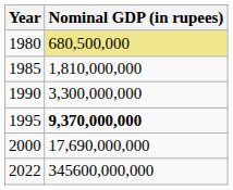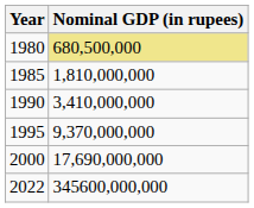 <table class="wikitable">
 <tr>
 <th>Year</th>
 <th>Nominal GDP (in rupees)</th>
 </tr>
 <tr>
 <td>1980</td>
 <td style="background: khaki;">680,500,000</td>
 </tr>
 <tr>
 <td>1985</td>
 <td>1,810,000,000</td>
 </tr>
 <tr>
 <td>1990</td>
-<td>3,300,000,000</td>
+<td>3,410,000,000</td>
 </tr>
 <tr>
 <td>1995</td>
-<td><strong>9,370,000,000</strong></td>
+<td>9,370,000,000</td>
 </tr>
 <tr>
 <td>2000</td>
 <td>17,690,000,000</td>
 </tr>
 <tr>
 <td>2022</td>
 <td>345600,000,000</td>
 </tr>
 </table>
